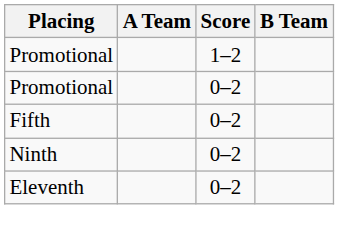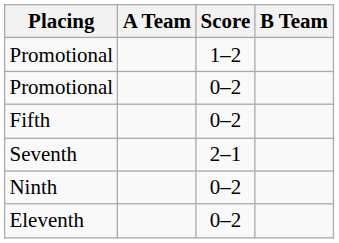 <table class=wikitable style="border:1px solid #AAAAAA;">
 <tr>
 <th>Placing</th>
 <th>A Team</th>
 <th>Score</th>
 <th>B Team</th>
 </tr>
 <tr>
 <td>Promotional</td>
 <td></td>
 <td align="center">1–2</td>
 <td><strong></strong></td>
 </tr>
 <tr>
 <td>Promotional</td>
 <td></td>
 <td align="center">0–2</td>
 <td><strong></strong></td>
 </tr>
 <tr>
 <td>Fifth</td>
 <td></td>
 <td align="center">0–2</td>
 <td><strong></strong></td>
 </tr>
 <tr>
+<td>Seventh</td>
+<td><strong></strong></td>
+<td align="center">2–1</td>
+<td></td>
+</tr>
+<tr>
 <td>Ninth</td>
 <td></td>
 <td align="center">0–2</td>
 <td><strong></strong></td>
 </tr>
 <tr>
 <td>Eleventh</td>
 <td></td>
 <td align="center">0–2</td>
 <td><strong></strong></td>
 </tr>
 </table>
